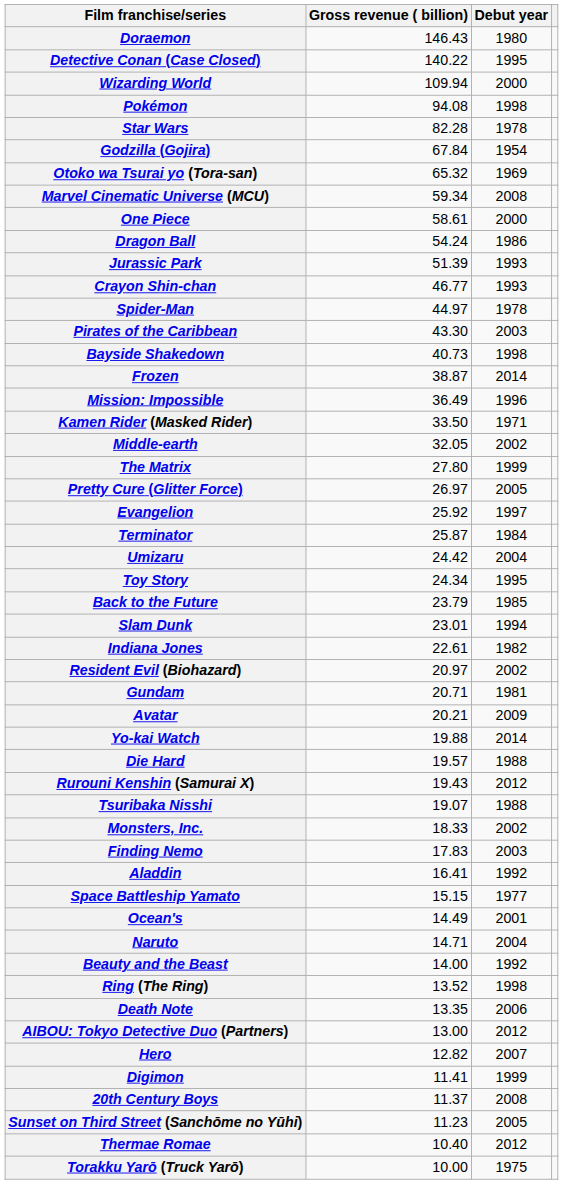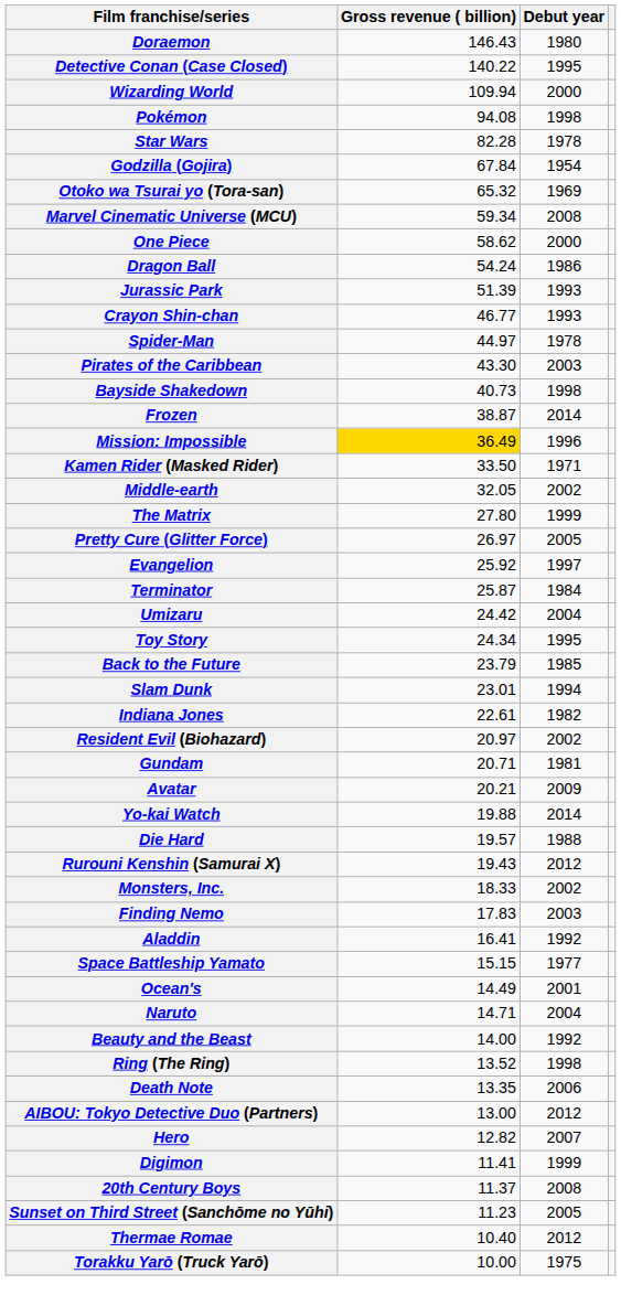 <table class="wikitable sortable plainrowheaders"  style="margin:auto; margin:auto;">
 <tr>
 <th>Film franchise/series</th>
 <th>Gross revenue ( billion)</th>
 <th>Debut year</th>
 <th class="unsortable"></th>
 </tr>
 <tr>
 <th scope="row"> <em><a href='#'>Doraemon</a></em></th>
 <td style="text-align:right">146.43</td>
 <td style="text-align:center">1980</td>
 <td style="text-align:center"></td>
 </tr>
 <tr>
 <th scope="row"> <a href='#'><em>Detective Conan</em> (<em>Case Closed</em>)</a></th>
 <td style="text-align:right">140.22</td>
 <td style="text-align:center">1995</td>
 <td style="text-align:center"></td>
 </tr>
 <tr>
 <th scope="row"> <em><a href='#'>Wizarding World</a></em></th>
 <td style="text-align:right">109.94</td>
 <td style="text-align:center">2000</td>
 <td style="text-align:center"></td>
 </tr>
 <tr>
 <th scope="row"> <em><a href='#'>Pokémon</a></em></th>
 <td style="text-align:right">94.08</td>
 <td style="text-align:center">1998</td>
 <td style="text-align:center"></td>
 </tr>
 <tr>
 <th scope="row"> <em><a href='#'>Star Wars</a></em></th>
 <td style="text-align:right">82.28</td>
 <td style="text-align:center">1978</td>
 <td style="text-align:center"></td>
 </tr>
 <tr>
 <th scope="row"> <a href='#'><em>Godzilla</em> (<em>Gojira</em>)</a></th>
 <td style="text-align:right">67.84</td>
 <td style="text-align:center">1954</td>
 <td style="text-align:center"></td>
 </tr>
 <tr>
 <th scope="row"> <em><a href='#'>Otoko wa Tsurai yo</a></em> (<em>Tora-san</em>)</th>
 <td style="text-align:right">65.32</td>
 <td style="text-align:center">1969</td>
 <td style="text-align:center"></td>
 </tr>
 <tr>
 <th scope="row"> <em><a href='#'>Marvel Cinematic Universe</a></em> (<em>MCU</em>)</th>
 <td style="text-align:right">59.34</td>
 <td style="text-align:center">2008</td>
 <td style="text-align:center"></td>
 </tr>
 <tr>
 <th scope="row"> <em><a href='#'>One Piece</a></em></th>
-<td style="text-align:right">58.61</td>
+<td style="text-align:right">58.62</td>
 <td style="text-align:center">2000</td>
 <td style="text-align:center"></td>
 </tr>
 <tr>
 <th scope="row"> <em><a href='#'>Dragon Ball</a></em></th>
 <td style="text-align:right">54.24</td>
 <td style="text-align:center">1986</td>
 <td style="text-align:center"></td>
 </tr>
 <tr>
 <th scope="row"> <em><a href='#'>Jurassic Park</a></em></th>
 <td style="text-align:right">51.39</td>
 <td style="text-align:center">1993</td>
 <td style="text-align:center"></td>
 </tr>
 <tr>
 <th scope="row"> <em><a href='#'>Crayon Shin-chan</a></em></th>
 <td style="text-align:right">46.77</td>
 <td style="text-align:center">1993</td>
 <td style="text-align:center"></td>
 </tr>
 <tr>
 <th scope="row"> <em><a href='#'>Spider-Man</a></em></th>
 <td style="text-align:right">44.97</td>
 <td style="text-align:center">1978</td>
 <td style="text-align:center"></td>
 </tr>
 <tr>
 <th scope="row"> <em><a href='#'>Pirates of the Caribbean</a></em></th>
 <td style="text-align:right">43.30</td>
 <td style="text-align:center">2003</td>
 <td style="text-align:center"></td>
 </tr>
 <tr>
 <th scope="row"> <em><a href='#'>Bayside Shakedown</a></em></th>
 <td style="text-align:right">40.73</td>
 <td style="text-align:center">1998</td>
 <td style="text-align:center"></td>
 </tr>
 <tr>
 <th scope="row"> <em><a href='#'>Frozen</a></em></th>
 <td style="text-align:right">38.87</td>
 <td style="text-align:center">2014</td>
 <td style="text-align:center"></td>
 </tr>
 <tr>
 <th scope="row"> <em><a href='#'>Mission: Impossible</a></em></th>
-<td style="text-align:right">36.49</td>
+<td style="background: gold; text-align:right">36.49</td>
 <td style="text-align:center">1996</td>
 <td style="text-align:center"></td>
 </tr>
 <tr>
 <th scope="row"> <em><a href='#'>Kamen Rider</a></em> (<em>Masked Rider</em>)</th>
 <td style="text-align:right">33.50</td>
 <td style="text-align:center">1971</td>
 <td style="text-align:center"></td>
 </tr>
 <tr>
 <th scope="row"> <em><a href='#'>Middle-earth</a></em></th>
 <td style="text-align:right">32.05</td>
 <td style="text-align:center">2002</td>
 <td style="text-align:center"></td>
 </tr>
 <tr>
 <th scope="row"> <em><a href='#'>The Matrix</a></em></th>
 <td style="text-align:right">27.80</td>
 <td style="text-align:center">1999</td>
 <td style="text-align:center"></td>
 </tr>
 <tr>
 <th scope="row"> <a href='#'><em>Pretty Cure</em> (<em>Glitter Force</em>)</a></th>
 <td style="text-align:right">26.97</td>
 <td style="text-align:center">2005</td>
 <td style="text-align:center"></td>
 </tr>
 <tr>
 <th scope="row"> <em><a href='#'>Evangelion</a></em></th>
 <td style="text-align:right">25.92</td>
 <td style="text-align:center">1997</td>
 <td style="text-align:center"></td>
 </tr>
 <tr>
 <th scope="row"> <em><a href='#'>Terminator</a></em></th>
 <td style="text-align:right">25.87</td>
 <td style="text-align:center">1984</td>
 <td style="text-align:center"></td>
 </tr>
 <tr>
 <th scope="row"> <em><a href='#'>Umizaru</a></em></th>
 <td style="text-align:right">24.42</td>
 <td style="text-align:center">2004</td>
 <td style="text-align:center"></td>
 </tr>
 <tr>
 <th scope="row"> <em><a href='#'>Toy Story</a></em></th>
 <td style="text-align:right">24.34</td>
 <td style="text-align:center">1995</td>
 <td style="text-align:center"></td>
 </tr>
 <tr>
 <th scope="row"> <em><a href='#'>Back to the Future</a></em></th>
 <td style="text-align:right">23.79</td>
 <td style="text-align:center">1985</td>
 <td style="text-align:center"></td>
 </tr>
 <tr>
 <th scope="row"> <em><a href='#'>Slam Dunk</a></em></th>
 <td style="text-align:right">23.01</td>
 <td style="text-align:center">1994</td>
 <td style="text-align:center"></td>
 </tr>
 <tr>
 <th scope="row"> <em><a href='#'>Indiana Jones</a></em></th>
 <td style="text-align:right">22.61</td>
 <td style="text-align:center">1982</td>
 <td style="text-align:center"></td>
 </tr>
 <tr>
 <th scope="row"> <em><a href='#'>Resident Evil</a></em> (<em>Biohazard</em>)</th>
 <td style="text-align:right">20.97</td>
 <td style="text-align:center">2002</td>
 <td style="text-align:center"></td>
 </tr>
 <tr>
 <th scope="row"> <em><a href='#'>Gundam</a></em></th>
 <td style="text-align:right">20.71</td>
 <td style="text-align:center">1981</td>
 <td style="text-align:center"></td>
 </tr>
 <tr>
 <th scope="row"> <em><a href='#'>Avatar</a></em></th>
 <td style="text-align:right">20.21</td>
 <td style="text-align:center">2009</td>
 <td style="text-align:center"></td>
 </tr>
 <tr>
 <th scope="row"> <em><a href='#'>Yo-kai Watch</a></em></th>
 <td style="text-align:right">19.88</td>
 <td style="text-align:center">2014</td>
 <td style="text-align:center"></td>
 </tr>
 <tr>
 <th scope="row"> <em><a href='#'>Die Hard</a></em></th>
 <td style="text-align:right">19.57</td>
 <td style="text-align:center">1988</td>
 <td style="text-align:center"></td>
 </tr>
 <tr>
 <th scope="row"> <em><a href='#'>Rurouni Kenshin</a></em> (<em>Samurai X</em>)</th>
 <td style="text-align:right">19.43</td>
 <td style="text-align:center">2012</td>
 <td style="text-align:center"></td>
 </tr>
 <tr>
-<th scope="row"> <em><a href='#'>Tsuribaka Nisshi</a></em></th>
-<td style="text-align:right">19.07</td>
-<td style="text-align:center">1988</td>
-<td style="text-align:center"></td>
-</tr>
-<tr>
 <th scope="row"> <em><a href='#'>Monsters, Inc.</a></em></th>
 <td style="text-align:right">18.33</td>
 <td style="text-align:center">2002</td>
 <td style="text-align:center"></td>
 </tr>
 <tr>
 <th scope="row"> <em><a href='#'>Finding Nemo</a></em></th>
 <td style="text-align:right">17.83</td>
 <td style="text-align:center">2003</td>
 <td style="text-align:center"></td>
 </tr>
 <tr>
 <th scope="row"> <em><a href='#'>Aladdin</a></em></th>
 <td style="text-align:right">16.41</td>
 <td style="text-align:center">1992</td>
 <td style="text-align:center"></td>
 </tr>
 <tr>
 <th scope="row"> <em><a href='#'>Space Battleship Yamato</a></em></th>
 <td style="text-align:right">15.15</td>
 <td style="text-align:center">1977</td>
 <td style="text-align:center"></td>
 </tr>
 <tr>
 <th scope="row"> <em><a href='#'>Ocean's</a></em></th>
 <td style="text-align:right">14.49</td>
 <td style="text-align:center">2001</td>
 <td style="text-align:center"></td>
 </tr>
 <tr>
 <th scope="row"> <em><a href='#'>Naruto</a></em></th>
 <td style="text-align:right">14.71</td>
 <td style="text-align:center">2004</td>
 <td style="text-align:center"></td>
 </tr>
 <tr>
 <th scope="row"> <em><a href='#'>Beauty and the Beast</a></em></th>
 <td style="text-align:right">14.00</td>
 <td style="text-align:center">1992</td>
 <td style="text-align:center"></td>
 </tr>
 <tr>
 <th scope="row"> <em><a href='#'>Ring</a></em> (<em>The Ring</em>)</th>
 <td style="text-align:right">13.52</td>
 <td style="text-align:center">1998</td>
 <td style="text-align:center"></td>
 </tr>
 <tr>
 <th scope="row"> <em><a href='#'>Death Note</a></em></th>
 <td style="text-align:right">13.35</td>
 <td style="text-align:center">2006</td>
 <td style="text-align:center"></td>
 </tr>
 <tr>
 <th scope="row"> <em><a href='#'>AIBOU: Tokyo Detective Duo</a></em> (<em>Partners</em>)</th>
 <td style="text-align:right">13.00</td>
 <td style="text-align:center">2012</td>
 <td style="text-align:center"></td>
 </tr>
 <tr>
 <th scope="row"> <em><a href='#'>Hero</a></em></th>
 <td style="text-align:right">12.82</td>
 <td style="text-align:center">2007</td>
 <td style="text-align:center"></td>
 </tr>
 <tr>
 <th scope="row"> <em><a href='#'>Digimon</a></em></th>
 <td style="text-align:right">11.41</td>
 <td style="text-align:center">1999</td>
 <td style="text-align:center"></td>
 </tr>
 <tr>
 <th scope="row"> <em><a href='#'>20th Century Boys</a></em></th>
 <td style="text-align:right">11.37</td>
 <td style="text-align:center">2008</td>
 <td style="text-align:center"></td>
 </tr>
 <tr>
 <th scope="row"> <em><a href='#'>Sunset on Third Street</a></em> (<em>Sanchōme no Yūhi</em>)</th>
 <td style="text-align:right">11.23</td>
 <td style="text-align:center">2005</td>
 <td style="text-align:center"></td>
 </tr>
 <tr>
 <th scope="row"> <em><a href='#'>Thermae Romae</a></em></th>
 <td style="text-align:right">10.40</td>
 <td style="text-align:center">2012</td>
 <td style="text-align:center"></td>
 </tr>
 <tr>
 <th scope="row"> <em><a href='#'>Torakku Yarō</a></em> (<em>Truck Yarō</em>)</th>
 <td style="text-align:right">10.00</td>
 <td style="text-align:center">1975</td>
 <td style="text-align:center"></td>
 </tr>
 </table>
